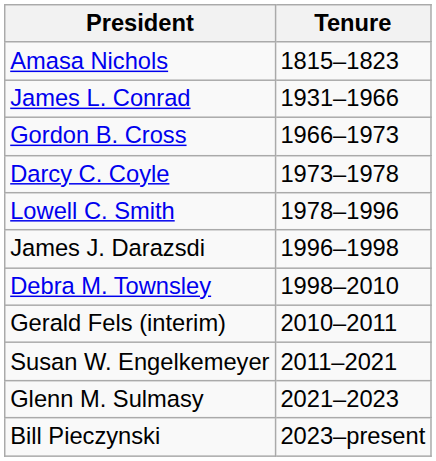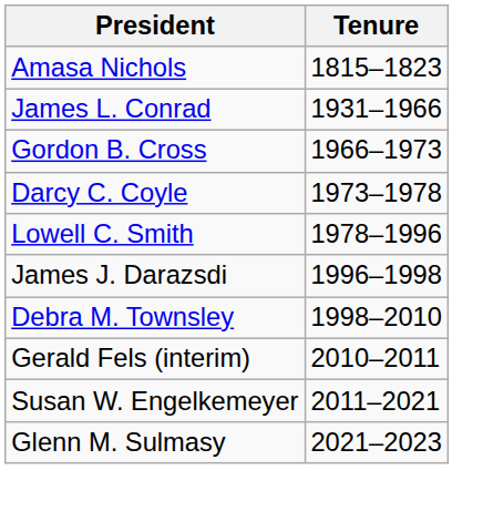 <table class="wikitable">
 <tr>
 <th>President</th>
 <th>Tenure</th>
 </tr>
 <tr>
 <td><a href='#'>Amasa Nichols</a></td>
 <td>1815–1823</td>
 </tr>
 <tr>
 <td><a href='#'>James L. Conrad</a></td>
 <td>1931–1966</td>
 </tr>
 <tr>
 <td><a href='#'>Gordon B. Cross</a></td>
 <td>1966–1973</td>
 </tr>
 <tr>
 <td><a href='#'>Darcy C. Coyle</a></td>
 <td>1973–1978</td>
 </tr>
 <tr>
 <td><a href='#'>Lowell C. Smith</a></td>
 <td>1978–1996</td>
 </tr>
 <tr>
 <td>James J. Darazsdi</td>
 <td>1996–1998</td>
 </tr>
 <tr>
 <td><a href='#'>Debra M. Townsley</a></td>
 <td>1998–2010</td>
 </tr>
 <tr>
 <td>Gerald Fels (interim)</td>
 <td>2010–2011</td>
 </tr>
 <tr>
 <td>Susan W. Engelkemeyer</td>
 <td>2011–2021</td>
 </tr>
 <tr>
 <td>Glenn M. Sulmasy</td>
 <td>2021–2023</td>
 </tr>
-<tr>
-<td>Bill Pieczynski</td>
-<td>2023–present</td>
-</tr>
 </table>
